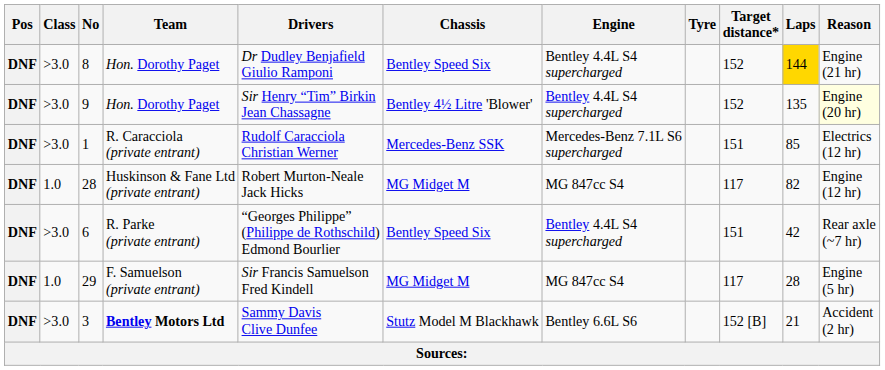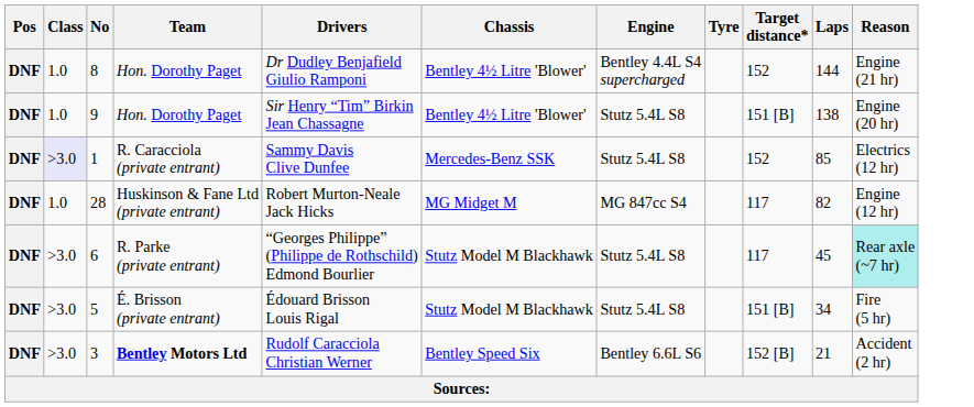 <table class="wikitable" style="font-size: 95%;">
 <tr>
 <th>Pos</th>
 <th>Class</th>
 <th>No</th>
 <th>Team</th>
 <th>Drivers</th>
 <th>Chassis</th>
 <th>Engine</th>
 <th>Tyre</th>
 <th>Target<br>distance*</th>
 <th>Laps</th>
 <th>Reason</th>
 </tr>
 <tr>
 <th>DNF</th>
-<td>>3.0</td>
+<td>1.0</td>
 <td>8</td>
 <td> <em>Hon. </em> <a href='#'>Dorothy Paget</a></td>
 <td> <em>Dr</em> <a href='#'>Dudley Benjafield</a><br> <a href='#'>Giulio Ramponi</a></td>
-<td><a href='#'>Bentley Speed Six</a></td>
+<td><a href='#'>Bentley 4½ Litre</a> 'Blower'</td>
 <td>Bentley 4.4L S4<br> <em>supercharged</em></td>
 <td></td>
 <td>152</td>
-<td style="background: gold;">144</td>
+<td>144</td>
 <td>Engine<br>(21 hr)</td>
 </tr>
 <tr>
 <th>DNF</th>
-<td>>3.0</td>
+<td>1.0</td>
 <td>9</td>
 <td> <em>Hon. </em> <a href='#'>Dorothy Paget</a></td>
 <td> <em>Sir</em> <a href='#'>Henry “Tim” Birkin</a><br> <a href='#'>Jean Chassagne</a></td>
 <td><a href='#'>Bentley 4½ Litre</a> 'Blower'</td>
-<td><a href='#'>Bentley</a> 4.4L S4<br> <em>supercharged</em></td>
+<td>Stutz 5.4L S8</td>
 <td></td>
-<td>152</td>
-<td>135</td>
-<td style="background: lightyellow;">Engine<br>(20 hr)</td>
+<td>151 [B]</td>
+<td>138</td>
+<td>Engine<br>(20 hr)</td>
 </tr>
 <tr>
 <th>DNF</th>
-<td>>3.0</td>
+<td style="background: lavender;">>3.0</td>
 <td>1</td>
 <td> R. Caracciola<br><em>(private entrant)</em></td>
-<td> <a href='#'>Rudolf Caracciola</a><br> <a href='#'>Christian Werner</a></td>
+<td> <a href='#'>Sammy Davis</a><br> <a href='#'>Clive Dunfee</a></td>
 <td><a href='#'>Mercedes-Benz SSK</a></td>
-<td>Mercedes-Benz 7.1L S6<br> <em>supercharged</em></td>
+<td>Stutz 5.4L S8</td>
 <td></td>
-<td>151</td>
+<td>152</td>
 <td>85</td>
 <td>Electrics<br>(12 hr)</td>
 </tr>
 <tr>
 <th>DNF</th>
 <td>1.0</td>
 <td>28</td>
 <td> Huskinson & Fane Ltd<br><em>(private entrant)</em></td>
 <td> Robert Murton-Neale<br> Jack Hicks</td>
 <td><a href='#'>MG Midget M</a></td>
 <td>MG 847cc S4</td>
 <td></td>
 <td>117</td>
 <td>82</td>
 <td>Engine<br>(12 hr)</td>
 </tr>
 <tr>
 <th>DNF</th>
 <td>>3.0</td>
 <td>6</td>
 <td> R. Parke<br><em>(private entrant)</em></td>
 <td> “Georges Philippe”<br>(<a href='#'>Philippe de Rothschild</a>)<br> Edmond Bourlier</td>
-<td><a href='#'>Bentley Speed Six</a></td>
-<td><a href='#'>Bentley</a> 4.4L S4<br> <em>supercharged</em></td>
+<td><a href='#'>Stutz</a> Model M Blackhawk</td>
+<td>Stutz 5.4L S8</td>
 <td></td>
-<td>151</td>
-<td>42</td>
-<td>Rear axle<br>(~7 hr)</td>
+<td>117</td>
+<td>45</td>
+<td style="background: paleturquoise;">Rear axle<br>(~7 hr)</td>
 </tr>
 <tr>
 <th>DNF</th>
-<td>1.0</td>
-<td>29</td>
-<td> F. Samuelson<br><em>(private entrant)</em></td>
-<td> <em>Sir</em> Francis Samuelson<br> Fred Kindell</td>
-<td><a href='#'>MG Midget M</a></td>
-<td>MG 847cc S4</td>
+<td>>3.0</td>
+<td>5</td>
+<td> É. Brisson<br><em>(private entrant)</em></td>
+<td> Édouard Brisson<br> Louis Rigal</td>
+<td><a href='#'>Stutz</a> Model M Blackhawk</td>
+<td>Stutz 5.4L S8</td>
 <td></td>
-<td>117</td>
-<td>28</td>
-<td>Engine<br>(5 hr)</td>
+<td>151 [B]</td>
+<td>34</td>
+<td>Fire<br>(5 hr)</td>
 </tr>
 <tr>
 <th>DNF</th>
 <td>>3.0</td>
 <td>3</td>
 <td><strong> <a href='#'>Bentley</a> Motors Ltd</strong></td>
-<td> <a href='#'>Sammy Davis</a><br> <a href='#'>Clive Dunfee</a></td>
-<td><a href='#'>Stutz</a> Model M Blackhawk</td>
+<td> <a href='#'>Rudolf Caracciola</a><br> <a href='#'>Christian Werner</a></td>
+<td><a href='#'>Bentley Speed Six</a></td>
 <td>Bentley 6.6L S6</td>
 <td></td>
 <td>152 [B]</td>
 <td>21</td>
 <td>Accident<br>(2 hr)</td>
 </tr>
 <tr>
 <th colspan="11">Sources:</th>
 </tr>
 </table>
